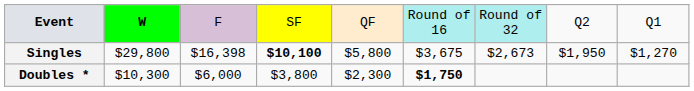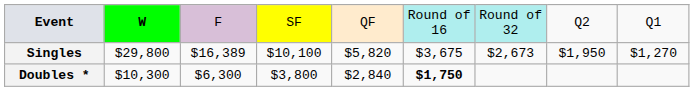 <table class="wikitable" style="font-size:90%; text-align:center;">
 <tr>
 <td style="width:130px; background:#dfe2e9;"><strong>Event</strong></td>
 <td style="width:80px; background:lime;"><strong>W</strong></td>
 <td style="width:80px; background:thistle;">F</td>
 <td style="width:80px; background:#ffff00;">SF</td>
 <td style="width:80px; background:#ffebcd;">QF</td>
 <td style="width:80px; background:#afeeee;">Round of 16</td>
 <td style="width:80px; background:#afeeee;">Round of 32</td>
 <td style="width:80px;">Q2</td>
 <td style="width:80px;">Q1</td>
 </tr>
 <tr>
 <th style="background:#f3f3f3;">Singles</th>
 <td>$29,800</td>
-<td>$16,398</td>
-<td><strong>$10,100</strong></td>
-<td>$5,800</td>
+<td>$16,389</td>
+<td>$10,100</td>
+<td>$5,820</td>
 <td>$3,675</td>
 <td>$2,673</td>
 <td>$1,950</td>
 <td>$1,270</td>
 </tr>
 <tr>
 <th style="background:#f3f3f3;">Doubles *</th>
 <td>$10,300</td>
-<td>$6,000</td>
+<td>$6,300</td>
 <td>$3,800</td>
-<td>$2,300</td>
+<td>$2,840</td>
 <td><strong>$1,750</strong></td>
 <td></td>
 <td></td>
 <td></td>
 </tr>
 </table>
